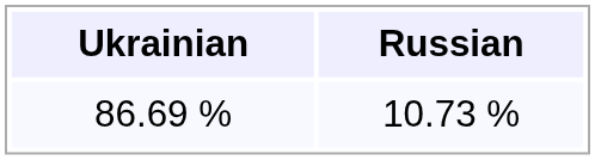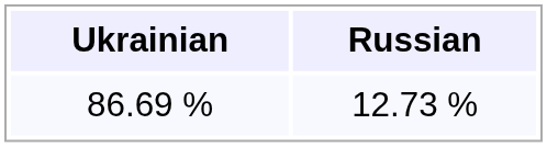 <table width="250px" border="0" cellspacing="2" cellpadding="5" style="border:1px solid #AAAAAA;">
 <tr bgcolor="#eeeeff">
 <th>Ukrainian</th>
 <th>Russian</th>
 </tr>
 <tr bgcolor="#f7f9ff">
 <td align=center>86.69 %</td>
-<td align=center>10.73 %</td>
+<td align=center>12.73 %</td>
 </tr>
 </table>
